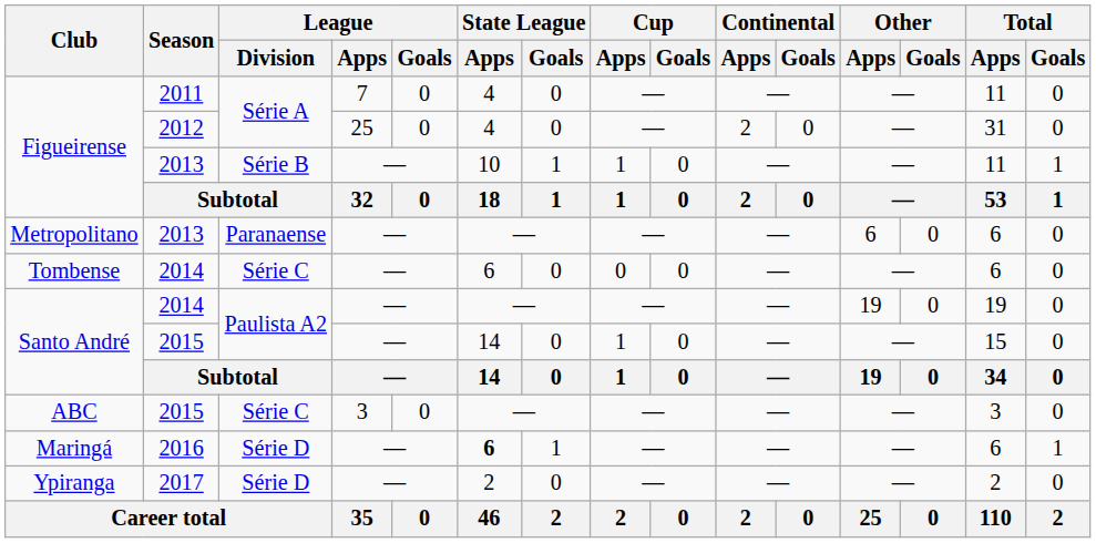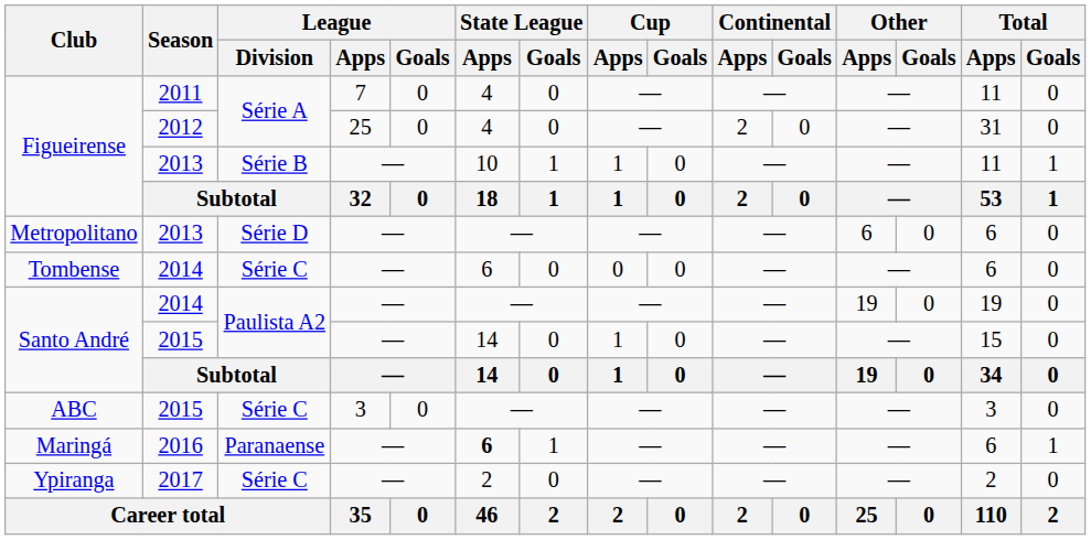 <table class="wikitable" style="text-align: center;">
 <tr>
 <th rowspan="2">Club</th>
 <th rowspan="2">Season</th>
 <th colspan="3">League</th>
 <th colspan="2">State League</th>
 <th colspan="2">Cup</th>
 <th colspan="2">Continental</th>
 <th colspan="2">Other</th>
 <th colspan="2">Total</th>
 </tr>
 <tr>
 <th>Division</th>
 <th>Apps</th>
 <th>Goals</th>
 <th>Apps</th>
 <th>Goals</th>
 <th>Apps</th>
 <th>Goals</th>
 <th>Apps</th>
 <th>Goals</th>
 <th>Apps</th>
 <th>Goals</th>
 <th>Apps</th>
 <th>Goals</th>
 </tr>
 <tr>
 <td rowspan=4 align="center"><a href='#'>Figueirense</a></td>
 <td><a href='#'>2011</a></td>
 <td rowspan=2><a href='#'>Série A</a></td>
 <td>7</td>
 <td>0</td>
 <td>4</td>
 <td>0</td>
 <td colspan="2">—</td>
 <td colspan="2">—</td>
 <td colspan="2">—</td>
 <td>11</td>
 <td>0</td>
 </tr>
 <tr>
 <td><a href='#'>2012</a></td>
 <td>25</td>
 <td>0</td>
 <td>4</td>
 <td>0</td>
 <td colspan="2">—</td>
 <td>2</td>
 <td>0</td>
 <td colspan="2">—</td>
 <td>31</td>
 <td>0</td>
 </tr>
 <tr>
 <td><a href='#'>2013</a></td>
 <td><a href='#'>Série B</a></td>
 <td colspan="2">—</td>
 <td>10</td>
 <td>1</td>
 <td>1</td>
 <td>0</td>
 <td colspan="2">—</td>
 <td colspan="2">—</td>
 <td>11</td>
 <td>1</td>
 </tr>
 <tr>
 <th colspan="2">Subtotal</th>
 <th>32</th>
 <th>0</th>
 <th>18</th>
 <th>1</th>
 <th>1</th>
 <th>0</th>
 <th>2</th>
 <th>0</th>
 <th colspan="2">—</th>
 <th>53</th>
 <th>1</th>
 </tr>
 <tr>
 <td align="center"><a href='#'>Metropolitano</a></td>
 <td><a href='#'>2013</a></td>
-<td><a href='#'>Paranaense</a></td>
+<td><a href='#'>Série D</a></td>
 <td colspan="2">—</td>
 <td colspan="2">—</td>
 <td colspan="2">—</td>
 <td colspan="2">—</td>
 <td>6</td>
 <td>0</td>
 <td>6</td>
 <td>0</td>
 </tr>
 <tr>
 <td align="center"><a href='#'>Tombense</a></td>
 <td><a href='#'>2014</a></td>
 <td><a href='#'>Série C</a></td>
 <td colspan="2">—</td>
 <td>6</td>
 <td>0</td>
 <td>0</td>
 <td>0</td>
 <td colspan="2">—</td>
 <td colspan="2">—</td>
 <td>6</td>
 <td>0</td>
 </tr>
 <tr>
 <td rowspan=3 align="center"><a href='#'>Santo André</a></td>
 <td><a href='#'>2014</a></td>
 <td rowspan=2><a href='#'>Paulista A2</a></td>
 <td colspan="2">—</td>
 <td colspan="2">—</td>
 <td colspan="2">—</td>
 <td colspan="2">—</td>
 <td>19</td>
 <td>0</td>
 <td>19</td>
 <td>0</td>
 </tr>
 <tr>
 <td><a href='#'>2015</a></td>
 <td colspan="2">—</td>
 <td>14</td>
 <td>0</td>
 <td>1</td>
 <td>0</td>
 <td colspan="2">—</td>
 <td colspan="2">—</td>
 <td>15</td>
 <td>0</td>
 </tr>
 <tr>
 <th colspan="2">Subtotal</th>
 <th colspan="2">—</th>
 <th>14</th>
 <th>0</th>
 <th>1</th>
 <th>0</th>
 <th colspan="2">—</th>
 <th>19</th>
 <th>0</th>
 <th>34</th>
 <th>0</th>
 </tr>
 <tr>
 <td align="center"><a href='#'>ABC</a></td>
 <td><a href='#'>2015</a></td>
 <td><a href='#'>Série C</a></td>
 <td>3</td>
 <td>0</td>
 <td colspan="2">—</td>
 <td colspan="2">—</td>
 <td colspan="2">—</td>
 <td colspan="2">—</td>
 <td>3</td>
 <td>0</td>
 </tr>
 <tr>
 <td align="center"><a href='#'>Maringá</a></td>
 <td><a href='#'>2016</a></td>
-<td><a href='#'>Série D</a></td>
+<td><a href='#'>Paranaense</a></td>
 <td colspan="2">—</td>
 <td><strong>6</strong></td>
 <td>1</td>
 <td colspan="2">—</td>
 <td colspan="2">—</td>
 <td colspan="2">—</td>
 <td>6</td>
 <td>1</td>
 </tr>
 <tr>
 <td align="center"><a href='#'>Ypiranga</a></td>
 <td><a href='#'>2017</a></td>
-<td><a href='#'>Série D</a></td>
+<td><a href='#'>Série C</a></td>
 <td colspan="2">—</td>
 <td>2</td>
 <td>0</td>
 <td colspan="2">—</td>
 <td colspan="2">—</td>
 <td colspan="2">—</td>
 <td>2</td>
 <td>0</td>
 </tr>
 <tr>
 <th colspan="3"><strong>Career total</strong></th>
 <th>35</th>
 <th>0</th>
 <th>46</th>
 <th>2</th>
 <th>2</th>
 <th>0</th>
 <th>2</th>
 <th>0</th>
 <th>25</th>
 <th>0</th>
 <th>110</th>
 <th>2</th>
 </tr>
 </table>
